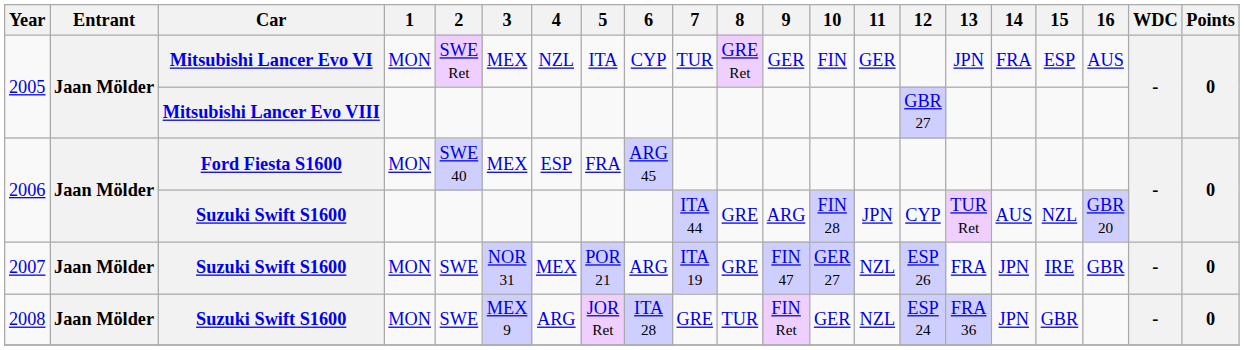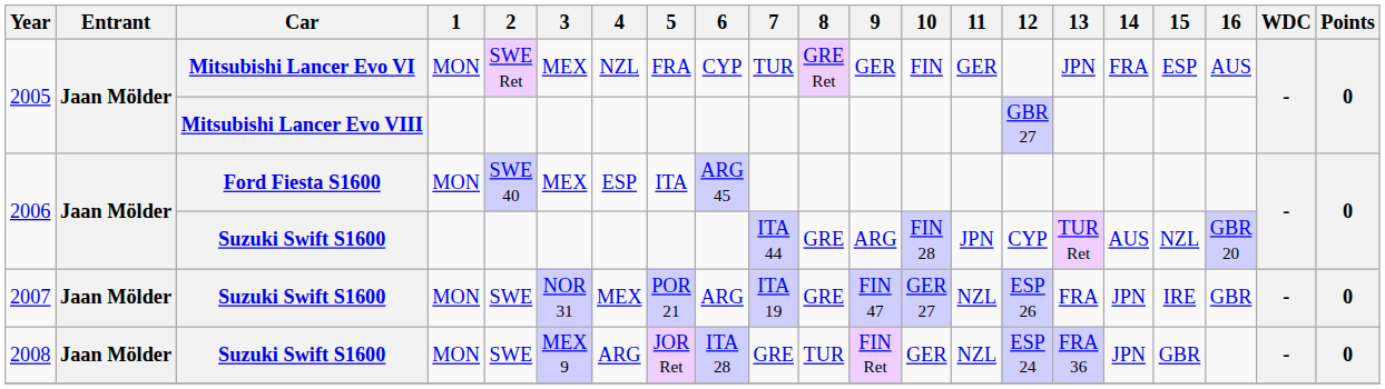 <table class="wikitable" border="1" style="text-align:center; font-size:90%;">
 <tr>
 <th>Year</th>
 <th>Entrant</th>
 <th>Car</th>
 <th>1</th>
 <th>2</th>
 <th>3</th>
 <th>4</th>
 <th>5</th>
 <th>6</th>
 <th>7</th>
 <th>8</th>
 <th>9</th>
 <th>10</th>
 <th>11</th>
 <th>12</th>
 <th>13</th>
 <th>14</th>
 <th>15</th>
 <th>16</th>
 <th>WDC</th>
 <th>Points</th>
 </tr>
 <tr>
 <td rowspan=2><a href='#'>2005</a></td>
 <th rowspan=2>Jaan Mölder</th>
 <th><a href='#'>Mitsubishi Lancer Evo VI</a></th>
 <td><a href='#'>MON</a></td>
 <td style="background:#EFCFFF;"><a href='#'>SWE</a><br><small>Ret</small></td>
 <td><a href='#'>MEX</a></td>
 <td><a href='#'>NZL</a></td>
-<td><a href='#'>ITA</a></td>
+<td><a href='#'>FRA</a></td>
 <td><a href='#'>CYP</a></td>
 <td><a href='#'>TUR</a></td>
 <td style="background:#EFCFFF;"><a href='#'>GRE</a><br><small>Ret</small></td>
 <td><a href='#'>GER</a></td>
 <td><a href='#'>FIN</a></td>
 <td><a href='#'>GER</a></td>
 <td></td>
 <td><a href='#'>JPN</a></td>
 <td><a href='#'>FRA</a></td>
 <td><a href='#'>ESP</a></td>
 <td><a href='#'>AUS</a></td>
 <th rowspan=2>-</th>
 <th rowspan=2>0</th>
 </tr>
 <tr>
 <th><a href='#'>Mitsubishi Lancer Evo VIII</a></th>
 <td></td>
 <td></td>
 <td></td>
 <td></td>
 <td></td>
 <td></td>
 <td></td>
 <td></td>
 <td></td>
 <td></td>
 <td></td>
 <td style="background:#CFCFFF;"><a href='#'>GBR</a><br><small>27</small></td>
 <td></td>
 <td></td>
 <td></td>
 <td></td>
 </tr>
 <tr>
 <td rowspan=2><a href='#'>2006</a></td>
 <th rowspan=2>Jaan Mölder</th>
 <th><a href='#'>Ford Fiesta S1600</a></th>
 <td><a href='#'>MON</a></td>
 <td style="background:#CFCFFF;"><a href='#'>SWE</a><br><small>40</small></td>
 <td><a href='#'>MEX</a></td>
 <td><a href='#'>ESP</a></td>
-<td><a href='#'>FRA</a></td>
+<td><a href='#'>ITA</a></td>
 <td style="background:#CFCFFF;"><a href='#'>ARG</a><br><small>45</small></td>
 <td></td>
 <td></td>
 <td></td>
 <td></td>
 <td></td>
 <td></td>
 <td></td>
 <td></td>
 <td></td>
 <td></td>
 <th rowspan=2>-</th>
 <th rowspan=2>0</th>
 </tr>
 <tr>
 <th><a href='#'>Suzuki Swift S1600</a></th>
 <td></td>
 <td></td>
 <td></td>
 <td></td>
 <td></td>
 <td></td>
 <td style="background:#CFCFFF;"><a href='#'>ITA</a><br><small>44</small></td>
 <td><a href='#'>GRE</a></td>
 <td><a href='#'>ARG</a></td>
 <td style="background:#CFCFFF;"><a href='#'>FIN</a><br><small>28</small></td>
 <td><a href='#'>JPN</a></td>
 <td><a href='#'>CYP</a></td>
 <td style="background:#EFCFFF;"><a href='#'>TUR</a><br><small>Ret</small></td>
 <td><a href='#'>AUS</a></td>
 <td><a href='#'>NZL</a></td>
 <td style="background:#CFCFFF;"><a href='#'>GBR</a><br><small>20</small></td>
 </tr>
 <tr>
 <td><a href='#'>2007</a></td>
 <th>Jaan Mölder</th>
 <th><a href='#'>Suzuki Swift S1600</a></th>
 <td><a href='#'>MON</a></td>
 <td><a href='#'>SWE</a></td>
 <td style="background:#CFCFFF;"><a href='#'>NOR</a><br><small>31</small></td>
 <td><a href='#'>MEX</a></td>
 <td style="background:#CFCFFF;"><a href='#'>POR</a><br><small>21</small></td>
 <td><a href='#'>ARG</a></td>
 <td style="background:#CFCFFF;"><a href='#'>ITA</a><br><small>19</small></td>
 <td><a href='#'>GRE</a></td>
 <td style="background:#CFCFFF;"><a href='#'>FIN</a><br><small>47</small></td>
 <td style="background:#CFCFFF;"><a href='#'>GER</a><br><small>27</small></td>
 <td><a href='#'>NZL</a></td>
 <td style="background:#CFCFFF;"><a href='#'>ESP</a><br><small>26</small></td>
 <td><a href='#'>FRA</a></td>
 <td><a href='#'>JPN</a></td>
 <td><a href='#'>IRE</a></td>
 <td><a href='#'>GBR</a></td>
 <th>-</th>
 <th>0</th>
 </tr>
 <tr>
 <td><a href='#'>2008</a></td>
 <th>Jaan Mölder</th>
 <th><a href='#'>Suzuki Swift S1600</a></th>
 <td><a href='#'>MON</a></td>
 <td><a href='#'>SWE</a></td>
 <td style="background:#CFCFFF;"><a href='#'>MEX</a><br><small>9</small></td>
 <td><a href='#'>ARG</a></td>
 <td style="background:#EFCFFF;"><a href='#'>JOR</a><br><small>Ret</small></td>
 <td style="background:#CFCFFF;"><a href='#'>ITA</a><br><small>28</small></td>
 <td><a href='#'>GRE</a></td>
 <td><a href='#'>TUR</a></td>
 <td style="background:#EFCFFF;"><a href='#'>FIN</a><br><small>Ret</small></td>
 <td><a href='#'>GER</a></td>
 <td><a href='#'>NZL</a></td>
 <td style="background:#CFCFFF;"><a href='#'>ESP</a><br><small>24</small></td>
 <td style="background:#CFCFFF;"><a href='#'>FRA</a><br><small>36</small></td>
 <td><a href='#'>JPN</a></td>
 <td><a href='#'>GBR</a></td>
 <td></td>
 <th>-</th>
 <th>0</th>
 </tr>
 <tr>
 </tr>
 </table>
